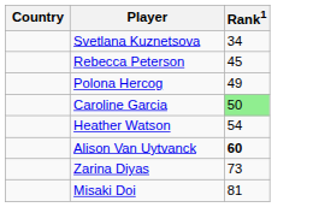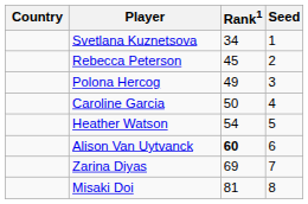 <table class="sortable wikitable">
 <tr>
 <th width="70">Country</th>
 <th width="175">Player</th>
 <th>Rank<sup>1</sup></th>
+<th>Seed</th>
 </tr>
 <tr>
 <td></td>
 <td><a href='#'>Svetlana Kuznetsova</a></td>
 <td>34</td>
+<td>1</td>
 </tr>
 <tr>
 <td></td>
 <td><a href='#'>Rebecca Peterson</a></td>
 <td>45</td>
+<td>2</td>
 </tr>
 <tr>
 <td></td>
 <td><a href='#'>Polona Hercog</a></td>
 <td>49</td>
+<td>3</td>
 </tr>
 <tr>
 <td></td>
 <td><a href='#'>Caroline Garcia</a></td>
-<td style="background: lightgreen;">50</td>
+<td>50</td>
+<td>4</td>
 </tr>
 <tr>
 <td></td>
 <td><a href='#'>Heather Watson</a></td>
 <td>54</td>
+<td>5</td>
 </tr>
 <tr>
 <td></td>
 <td><a href='#'>Alison Van Uytvanck</a></td>
 <td><strong>60</strong></td>
+<td>6</td>
 </tr>
 <tr>
 <td></td>
 <td><a href='#'>Zarina Diyas</a></td>
-<td>73</td>
+<td>69</td>
+<td>7</td>
 </tr>
 <tr>
 <td></td>
 <td><a href='#'>Misaki Doi</a></td>
 <td>81</td>
+<td>8</td>
 </tr>
 </table>
